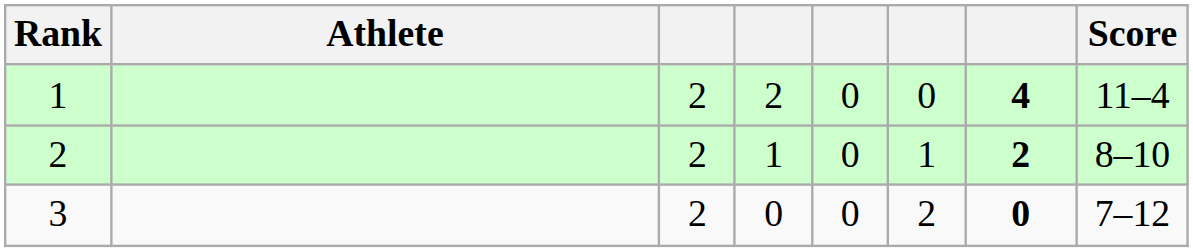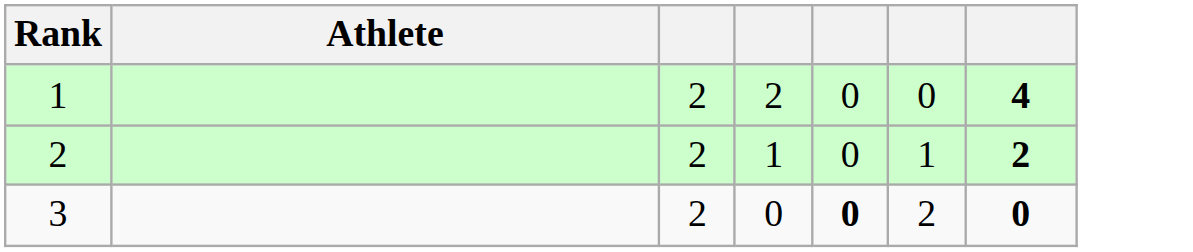 <table class="wikitable" style="text-align: center;">
 <tr>
 <th width=25>Rank</th>
 <th width=225>Athlete</th>
 <th width=25></th>
 <th width=25></th>
 <th width=25></th>
 <th width=25></th>
 <th width=40></th>
-<th width=40>Score</th>
 </tr>
 <tr bgcolor=ccffcc>
 <td>1</td>
 <td align=left></td>
 <td>2</td>
 <td>2</td>
 <td>0</td>
 <td>0</td>
 <td><strong>4</strong></td>
-<td>11–4</td>
 </tr>
 <tr bgcolor=ccffcc>
 <td>2</td>
 <td align=left></td>
 <td>2</td>
 <td>1</td>
 <td>0</td>
 <td>1</td>
 <td><strong>2</strong></td>
-<td>8–10</td>
 </tr>
 <tr>
 <td>3</td>
 <td align=left></td>
 <td>2</td>
 <td>0</td>
-<td>0</td>
+<td><strong>0</strong></td>
 <td>2</td>
 <td><strong>0</strong></td>
-<td>7–12</td>
 </tr>
 </table>
